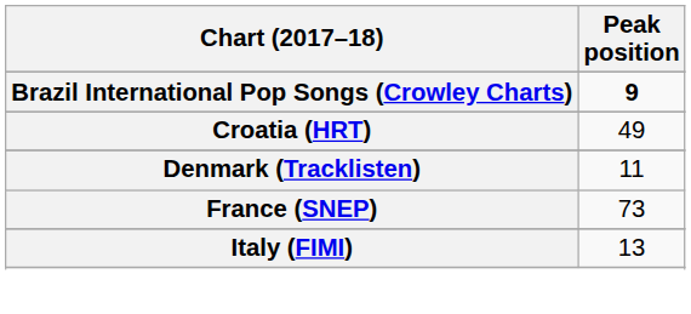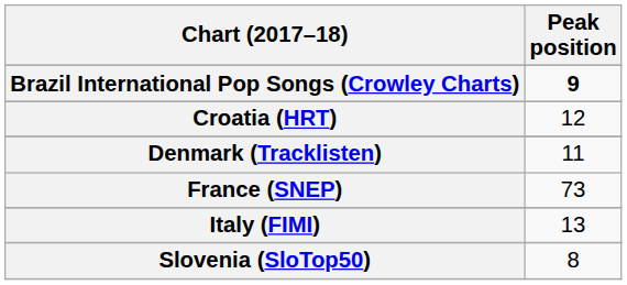 <table class="wikitable sortable plainrowheaders" style="text-align:center">
 <tr>
 <th scope="col">Chart (2017–18)</th>
 <th scope="col">Peak<br>position</th>
 </tr>
 <tr>
 </tr>
 <tr>
 </tr>
 <tr>
 </tr>
 <tr>
 </tr>
 <tr>
 <th scope="row">Brazil International Pop Songs (<a href='#'>Crowley Charts</a>)</th>
 <td><strong>9</strong></td>
 </tr>
 <tr>
 </tr>
 <tr>
 </tr>
 <tr>
 </tr>
 <tr>
 <th scope="row">Croatia (<a href='#'>HRT</a>)</th>
-<td>49</td>
+<td>12</td>
 </tr>
 <tr>
 </tr>
 <tr>
 </tr>
 <tr>
 <th scope="row">Denmark (<a href='#'>Tracklisten</a>)</th>
 <td>11</td>
 </tr>
 <tr>
 <th scope="row">France (<a href='#'>SNEP</a>)</th>
 <td>73</td>
 </tr>
 <tr>
 </tr>
 <tr>
 </tr>
 <tr>
 </tr>
 <tr>
 </tr>
 <tr>
 <th scope="row">Italy (<a href='#'>FIMI</a>)</th>
 <td>13</td>
 </tr>
 <tr>
 </tr>
 <tr>
 </tr>
 <tr>
 </tr>
 <tr>
 </tr>
 <tr>
 </tr>
 <tr>
 </tr>
 <tr>
 </tr>
 <tr>
+<th scope="row">Slovenia (<a href='#'>SloTop50</a>)</th>
+<td>8</td>
+</tr>
+<tr>
 </tr>
 <tr>
 </tr>
 <tr>
 </tr>
 <tr>
 </tr>
 <tr>
 </tr>
 </table>
